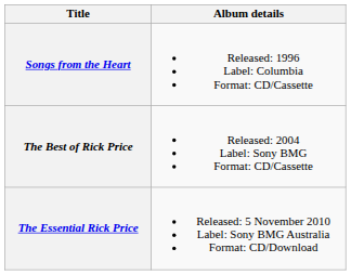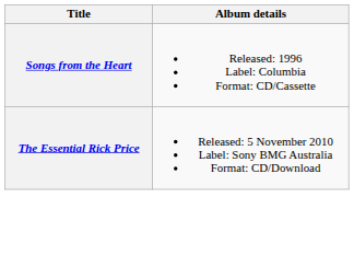 <table class="wikitable plainrowheaders" style="text-align:center;" border="1">
 <tr>
 <th scope="col" style="width:12em;">Title</th>
 <th scope="col" style="width:16em;">Album details</th>
 </tr>
 <tr>
 <th scope="row"><em><a href='#'>Songs from the Heart</a></em></th>
 <td><br><ul><li>Released: 1996</li><li>Label: Columbia</li><li>Format: CD/Cassette</li></ul></td>
 </tr>
 <tr>
-<th scope="row"><em>The Best of Rick Price</em></th>
-<td><br><ul><li>Released: 2004</li><li>Label: Sony BMG</li><li>Format: CD/Cassette</li></ul></td>
-</tr>
-<tr>
 <th scope="row"><em><a href='#'>The Essential Rick Price</a></em></th>
 <td><br><ul><li>Released: 5 November 2010</li><li>Label: Sony BMG Australia</li><li>Format: CD/Download</li></ul></td>
 </tr>
 </table>
